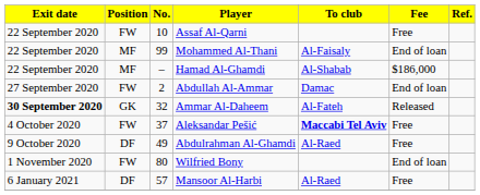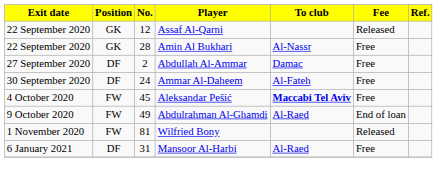 <table class="wikitable sortable">
 <tr>
 <th style="background:yellow; color:black;"><strong>Exit date</strong></th>
 <th style="background:yellow; color:black;"><strong>Position</strong></th>
 <th style="background:yellow; color:black;"><strong>No.</strong></th>
 <th style="background:yellow; color:black;"><strong>Player</strong></th>
 <th style="background:yellow; color:black;"><strong>To club</strong></th>
 <th style="background:yellow; color:black;"><strong>Fee</strong></th>
 <th style="background:yellow; color:black;"><strong>Ref.</strong></th>
 </tr>
 <tr>
 <td>22 September 2020</td>
-<td style="text-align:center;">FW</td>
-<td style="text-align:center;">10</td>
+<td style="text-align:center;">GK</td>
+<td style="text-align:center;">12</td>
 <td style="text-align:left;"> <a href='#'>Assaf Al-Qarni</a></td>
 <td style="text-align:left;"></td>
+<td>Released</td>
+<td></td>
+</tr>
+<tr>
+<td>22 September 2020</td>
+<td style="text-align:center;">GK</td>
+<td style="text-align:center;">28</td>
+<td style="text-align:left;"> <a href='#'>Amin Al Bukhari</a></td>
+<td style="text-align:left;"> <a href='#'>Al-Nassr</a></td>
 <td>Free</td>
 <td></td>
 </tr>
 <tr>
-<td>22 September 2020</td>
-<td style="text-align:center;">MF</td>
-<td style="text-align:center;">99</td>
-<td style="text-align:left;"> <a href='#'>Mohammed Al-Thani</a></td>
-<td style="text-align:left;"> <a href='#'>Al-Faisaly</a></td>
-<td>End of loan</td>
+<td>27 September 2020</td>
+<td style="text-align:center;">DF</td>
+<td style="text-align:center;">2</td>
+<td style="text-align:left;"> <a href='#'>Abdullah Al-Ammar</a></td>
+<td style="text-align:left;"> <a href='#'>Damac</a></td>
+<td>Free</td>
 <td></td>
 </tr>
 <tr>
-<td>22 September 2020</td>
-<td style="text-align:center;">MF</td>
-<td style="text-align:center;">–</td>
-<td style="text-align:left;"> <a href='#'>Hamad Al-Ghamdi</a></td>
-<td style="text-align:left;"> <a href='#'>Al-Shabab</a></td>
-<td>$186,000</td>
-<td></td>
-</tr>
-<tr>
-<td>27 September 2020</td>
-<td style="text-align:center;">FW</td>
-<td style="text-align:center;">2</td>
-<td style="text-align:left;"> <a href='#'>Abdullah Al-Ammar</a></td>
-<td style="text-align:left;"> <a href='#'>Damac</a></td>
-<td>End of loan</td>
-<td></td>
-</tr>
-<tr>
-<td><strong>30 September 2020</strong></td>
-<td style="text-align:center;">GK</td>
-<td style="text-align:center;">32</td>
+<td>30 September 2020</td>
+<td style="text-align:center;">DF</td>
+<td style="text-align:center;">24</td>
 <td style="text-align:left;"> <a href='#'>Ammar Al-Daheem</a></td>
 <td style="text-align:left;"> <a href='#'>Al-Fateh</a></td>
-<td>Released</td>
+<td>Free</td>
 <td></td>
 </tr>
 <tr>
 <td>4 October 2020</td>
 <td style="text-align:center;">FW</td>
-<td style="text-align:center;">37</td>
+<td style="text-align:center;">45</td>
 <td style="text-align:left;"> <a href='#'>Aleksandar Pešić</a></td>
 <td style="text-align:left;"><strong> <a href='#'>Maccabi Tel Aviv</a></strong></td>
 <td>Free</td>
 <td></td>
 </tr>
 <tr>
 <td>9 October 2020</td>
-<td style="text-align:center;">DF</td>
+<td style="text-align:center;">FW</td>
 <td style="text-align:center;">49</td>
 <td style="text-align:left;"> <a href='#'>Abdulrahman Al-Ghamdi</a></td>
 <td style="text-align:left;"> <a href='#'>Al-Raed</a></td>
-<td>Free</td>
+<td>End of loan</td>
 <td></td>
 </tr>
 <tr>
 <td>1 November 2020</td>
 <td style="text-align:center;">FW</td>
-<td style="text-align:center;">80</td>
+<td style="text-align:center;">81</td>
 <td style="text-align:left;"> <a href='#'>Wilfried Bony</a></td>
 <td style="text-align:left;"></td>
-<td>End of loan</td>
+<td>Released</td>
 <td></td>
 </tr>
 <tr>
 <td>6 January 2021</td>
 <td style="text-align:center;">DF</td>
-<td style="text-align:center;">57</td>
+<td style="text-align:center;">31</td>
 <td style="text-align:left;"> <a href='#'>Mansoor Al-Harbi</a></td>
 <td style="text-align:left;"> <a href='#'>Al-Raed</a></td>
 <td>Free</td>
 <td></td>
 </tr>
 <tr>
 </tr>
 </table>
